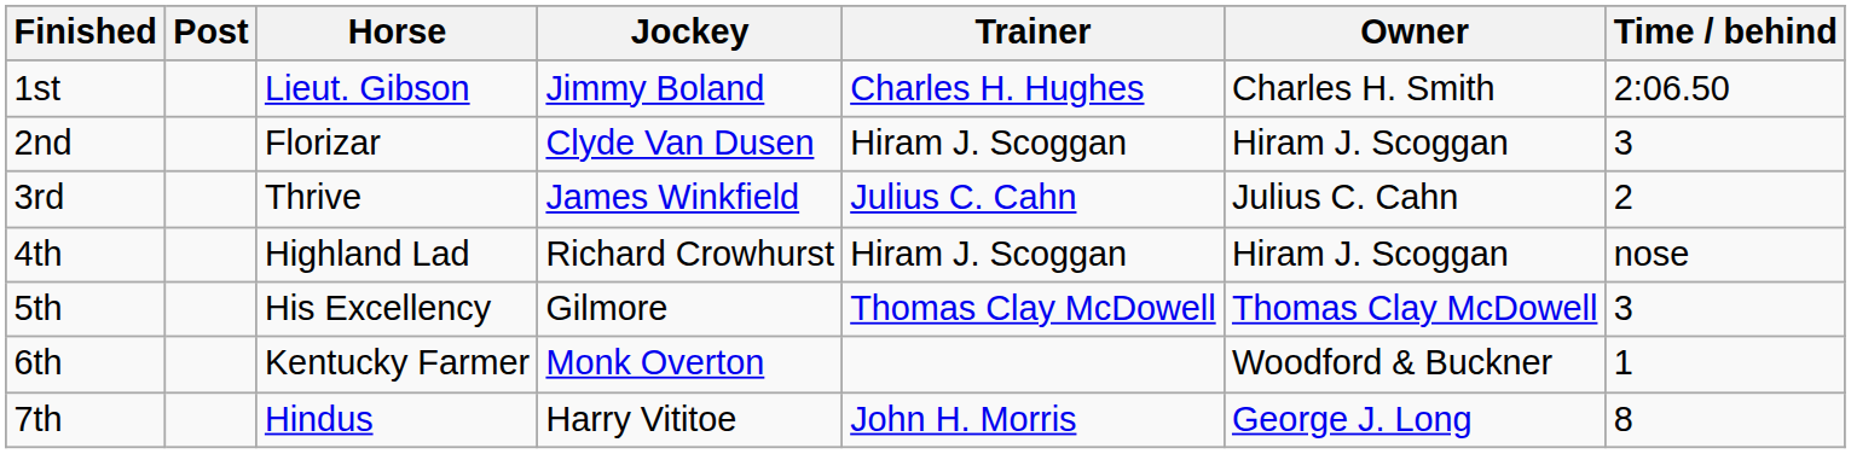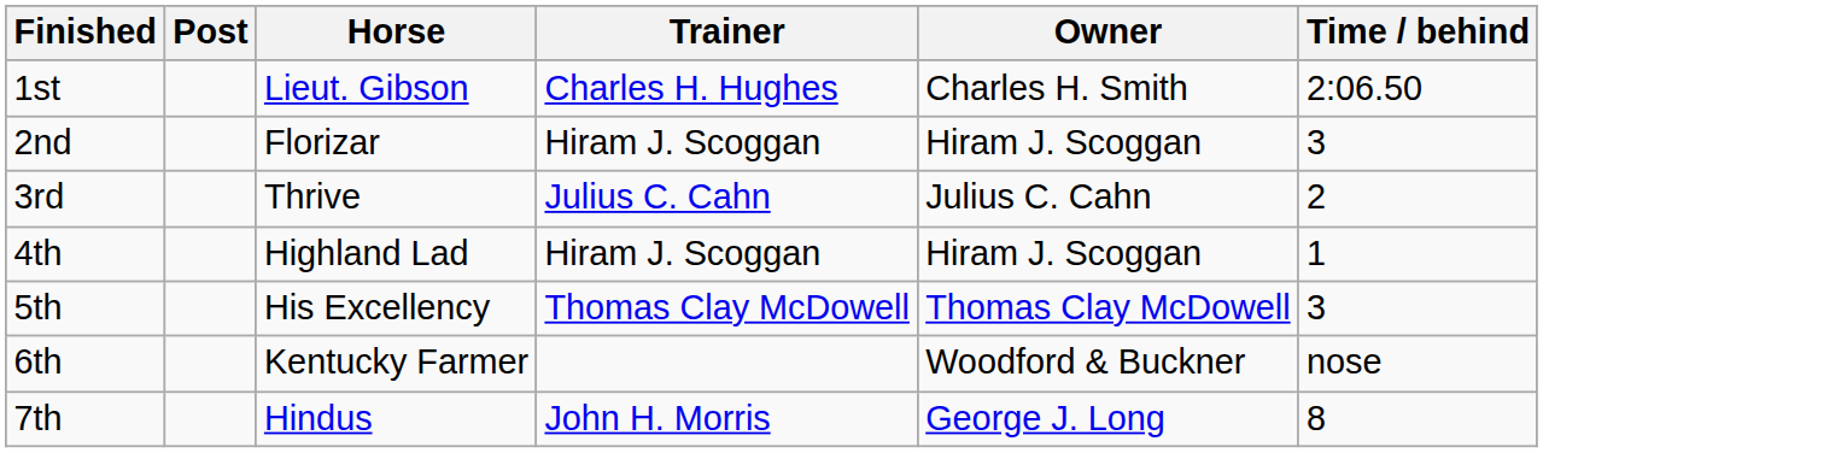 <table class="wikitable">
 <tr>
 <th>Finished</th>
 <th>Post</th>
 <th>Horse</th>
-<th>Jockey</th>
 <th>Trainer</th>
 <th>Owner</th>
 <th>Time / behind</th>
 </tr>
 <tr>
 <td>1st</td>
 <td></td>
 <td><a href='#'>Lieut. Gibson</a></td>
-<td><a href='#'>Jimmy Boland</a></td>
 <td><a href='#'>Charles H. Hughes</a></td>
 <td>Charles H. Smith</td>
 <td>2:06.50</td>
 </tr>
 <tr>
 <td>2nd</td>
 <td></td>
 <td>Florizar</td>
-<td><a href='#'>Clyde Van Dusen</a></td>
 <td>Hiram J. Scoggan</td>
 <td>Hiram J. Scoggan</td>
 <td>3</td>
 </tr>
 <tr>
 <td>3rd</td>
 <td></td>
 <td>Thrive</td>
-<td><a href='#'>James Winkfield</a></td>
 <td><a href='#'>Julius C. Cahn</a></td>
 <td>Julius C. Cahn</td>
 <td>2</td>
 </tr>
 <tr>
 <td>4th</td>
 <td></td>
 <td>Highland Lad</td>
-<td>Richard Crowhurst</td>
 <td>Hiram J. Scoggan</td>
 <td>Hiram J. Scoggan</td>
-<td>nose</td>
+<td>1</td>
 </tr>
 <tr>
 <td>5th</td>
 <td></td>
 <td>His Excellency</td>
-<td>Gilmore</td>
 <td><a href='#'>Thomas Clay McDowell</a></td>
 <td><a href='#'>Thomas Clay McDowell</a></td>
 <td>3</td>
 </tr>
 <tr>
 <td>6th</td>
 <td></td>
 <td>Kentucky Farmer</td>
-<td><a href='#'>Monk Overton</a></td>
 <td></td>
 <td>Woodford & Buckner</td>
-<td>1</td>
+<td>nose</td>
 </tr>
 <tr>
 <td>7th</td>
 <td></td>
 <td><a href='#'>Hindus</a></td>
-<td>Harry Vititoe</td>
 <td><a href='#'>John H. Morris</a></td>
 <td><a href='#'>George J. Long</a></td>
 <td>8</td>
 </tr>
 </table>
